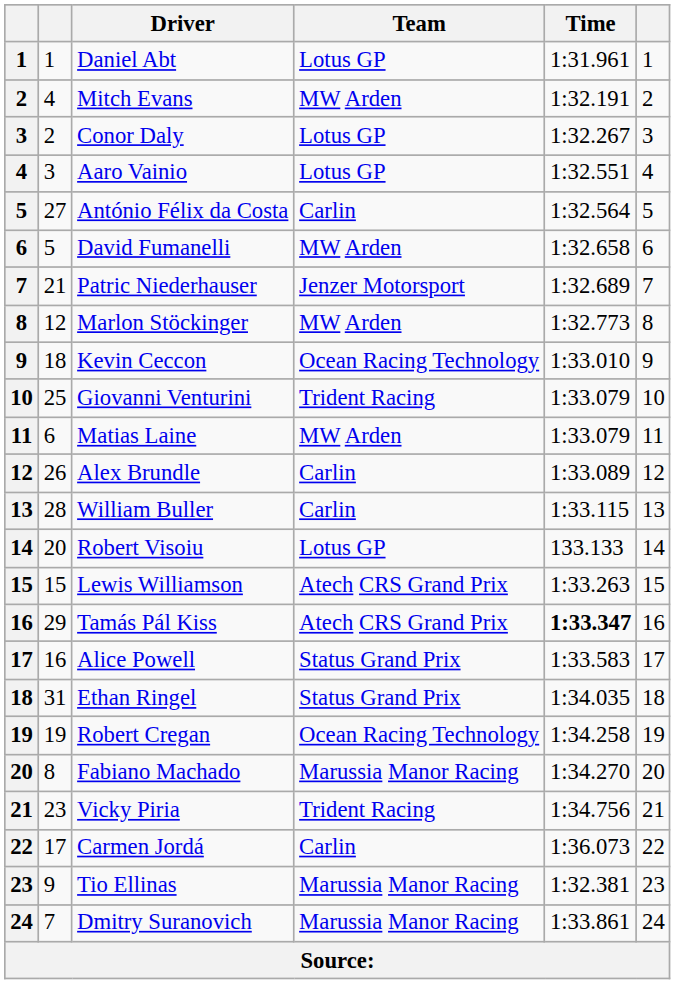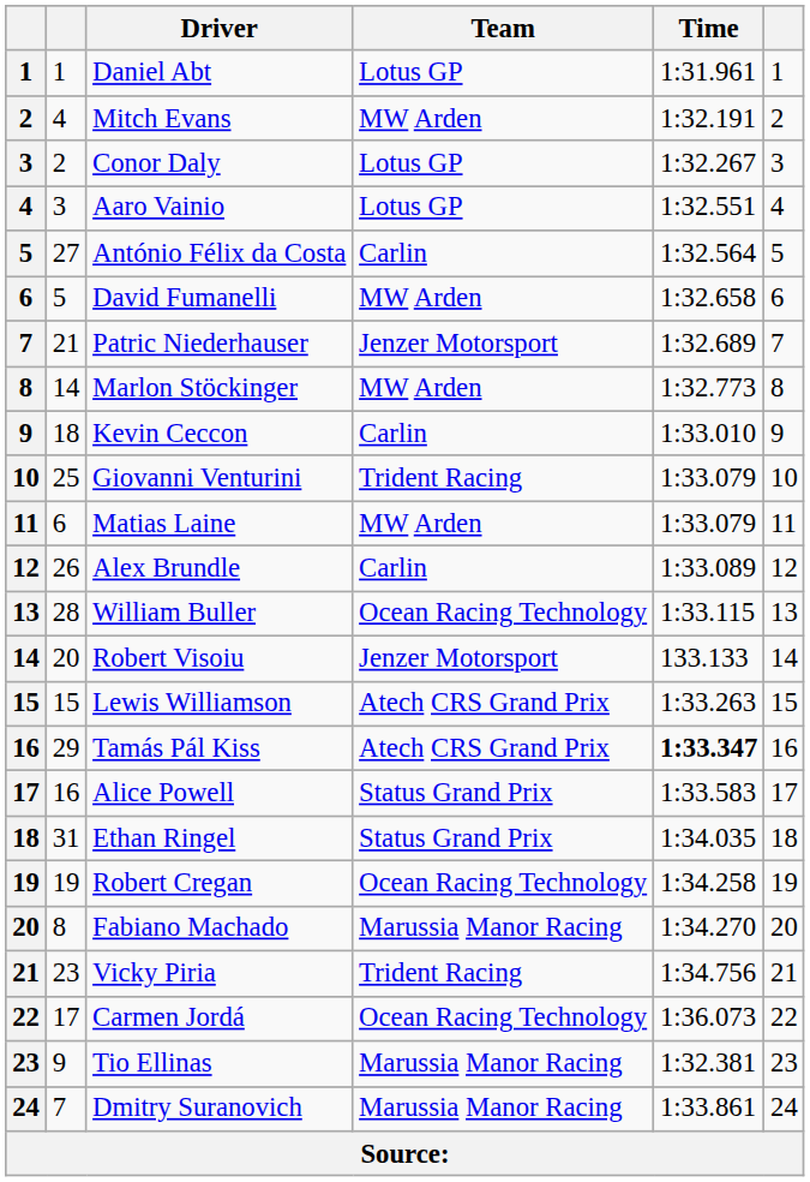 <table class="wikitable" style="font-size:85%">
 <tr>
 <th></th>
 <th></th>
 <th>Driver</th>
 <th>Team</th>
 <th>Time</th>
 <th></th>
 </tr>
 <tr>
 <th>1</th>
 <td>1</td>
 <td> <a href='#'>Daniel Abt</a></td>
 <td><a href='#'>Lotus GP</a></td>
 <td>1:31.961</td>
 <td>1</td>
 </tr>
 <tr>
 <th>2</th>
 <td>4</td>
 <td> <a href='#'>Mitch Evans</a></td>
 <td><a href='#'>MW</a> <a href='#'>Arden</a></td>
 <td>1:32.191</td>
 <td>2</td>
 </tr>
 <tr>
 <th>3</th>
 <td>2</td>
 <td> <a href='#'>Conor Daly</a></td>
 <td><a href='#'>Lotus GP</a></td>
 <td>1:32.267</td>
 <td>3</td>
 </tr>
 <tr>
 <th>4</th>
 <td>3</td>
 <td> <a href='#'>Aaro Vainio</a></td>
 <td><a href='#'>Lotus GP</a></td>
 <td>1:32.551</td>
 <td>4</td>
 </tr>
 <tr>
 <th>5</th>
 <td>27</td>
 <td> <a href='#'>António Félix da Costa</a></td>
 <td><a href='#'>Carlin</a></td>
 <td>1:32.564</td>
 <td>5</td>
 </tr>
 <tr>
 <th>6</th>
 <td>5</td>
 <td> <a href='#'>David Fumanelli</a></td>
 <td><a href='#'>MW</a> <a href='#'>Arden</a></td>
 <td>1:32.658</td>
 <td>6</td>
 </tr>
 <tr>
 <th>7</th>
 <td>21</td>
 <td> <a href='#'>Patric Niederhauser</a></td>
 <td><a href='#'>Jenzer Motorsport</a></td>
 <td>1:32.689</td>
 <td>7</td>
 </tr>
 <tr>
 <th>8</th>
-<td>12</td>
+<td>14</td>
 <td> <a href='#'>Marlon Stöckinger</a></td>
 <td><a href='#'>MW</a> <a href='#'>Arden</a></td>
 <td>1:32.773</td>
 <td>8</td>
 </tr>
 <tr>
 <th>9</th>
 <td>18</td>
 <td> <a href='#'>Kevin Ceccon</a></td>
-<td><a href='#'>Ocean Racing Technology</a></td>
+<td><a href='#'>Carlin</a></td>
 <td>1:33.010</td>
 <td>9</td>
 </tr>
 <tr>
 <th>10</th>
 <td>25</td>
 <td> <a href='#'>Giovanni Venturini</a></td>
 <td><a href='#'>Trident Racing</a></td>
 <td>1:33.079</td>
 <td>10</td>
 </tr>
 <tr>
 <th>11</th>
 <td>6</td>
 <td> <a href='#'>Matias Laine</a></td>
 <td><a href='#'>MW</a> <a href='#'>Arden</a></td>
 <td>1:33.079</td>
 <td>11</td>
 </tr>
 <tr>
 <th>12</th>
 <td>26</td>
 <td> <a href='#'>Alex Brundle</a></td>
 <td><a href='#'>Carlin</a></td>
 <td>1:33.089</td>
 <td>12</td>
 </tr>
 <tr>
 <th>13</th>
 <td>28</td>
 <td> <a href='#'>William Buller</a></td>
-<td><a href='#'>Carlin</a></td>
+<td><a href='#'>Ocean Racing Technology</a></td>
 <td>1:33.115</td>
 <td>13</td>
 </tr>
 <tr>
 <th>14</th>
 <td>20</td>
 <td> <a href='#'>Robert Visoiu</a></td>
-<td><a href='#'>Lotus GP</a></td>
+<td><a href='#'>Jenzer Motorsport</a></td>
 <td>133.133</td>
 <td>14</td>
 </tr>
 <tr>
 <th>15</th>
 <td>15</td>
 <td> <a href='#'>Lewis Williamson</a></td>
 <td><a href='#'>Atech</a> <a href='#'>CRS Grand Prix</a></td>
 <td>1:33.263</td>
 <td>15</td>
 </tr>
 <tr>
 <th>16</th>
 <td>29</td>
 <td> <a href='#'>Tamás Pál Kiss</a></td>
 <td><a href='#'>Atech</a> <a href='#'>CRS Grand Prix</a></td>
 <td><strong>1:33.347</strong></td>
 <td>16</td>
 </tr>
 <tr>
 <th>17</th>
 <td>16</td>
 <td> <a href='#'>Alice Powell</a></td>
 <td><a href='#'>Status Grand Prix</a></td>
 <td>1:33.583</td>
 <td>17</td>
 </tr>
 <tr>
 <th>18</th>
 <td>31</td>
 <td> <a href='#'>Ethan Ringel</a></td>
 <td><a href='#'>Status Grand Prix</a></td>
 <td>1:34.035</td>
 <td>18</td>
 </tr>
 <tr>
 <th>19</th>
 <td>19</td>
 <td> <a href='#'>Robert Cregan</a></td>
 <td><a href='#'>Ocean Racing Technology</a></td>
 <td>1:34.258</td>
 <td>19</td>
 </tr>
 <tr>
 <th>20</th>
 <td>8</td>
 <td> <a href='#'>Fabiano Machado</a></td>
 <td><a href='#'>Marussia</a> <a href='#'>Manor Racing</a></td>
 <td>1:34.270</td>
 <td>20</td>
 </tr>
 <tr>
 <th>21</th>
 <td>23</td>
 <td> <a href='#'>Vicky Piria</a></td>
 <td><a href='#'>Trident Racing</a></td>
 <td>1:34.756</td>
 <td>21</td>
 </tr>
 <tr>
 <th>22</th>
 <td>17</td>
 <td> <a href='#'>Carmen Jordá</a></td>
-<td><a href='#'>Carlin</a></td>
+<td><a href='#'>Ocean Racing Technology</a></td>
 <td>1:36.073</td>
 <td>22</td>
 </tr>
 <tr>
 <th>23</th>
 <td>9</td>
 <td> <a href='#'>Tio Ellinas</a></td>
 <td><a href='#'>Marussia</a> <a href='#'>Manor Racing</a></td>
 <td>1:32.381</td>
 <td>23</td>
 </tr>
 <tr>
 <th>24</th>
 <td>7</td>
 <td> <a href='#'>Dmitry Suranovich</a></td>
 <td><a href='#'>Marussia</a> <a href='#'>Manor Racing</a></td>
 <td>1:33.861</td>
 <td>24</td>
 </tr>
 <tr>
 <th colspan="6" align="center">Source:</th>
 </tr>
 </table>
